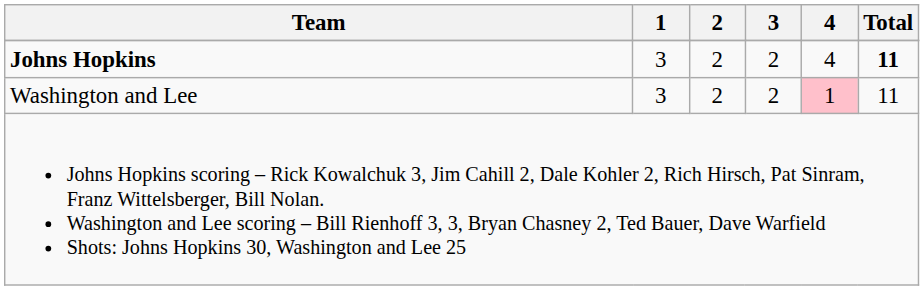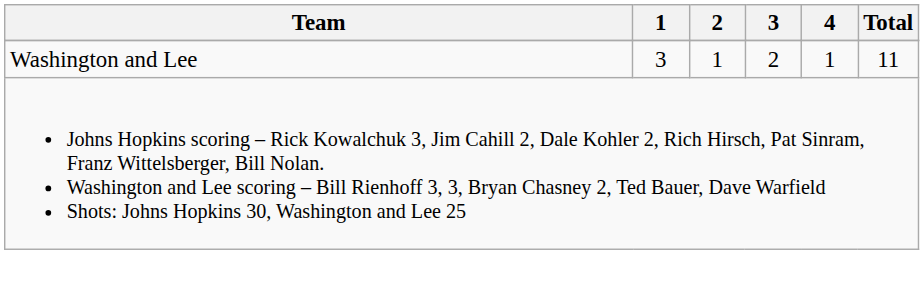 <table class="wikitable" style="text-align:center; max-width:40em">
 <tr>
 <th>Team</th>
 <th style="width:2em">1</th>
 <th style="width:2em">2</th>
 <th style="width:2em">3</th>
 <th style="width:2em">4</th>
 <th style="width:2em">Total</th>
 </tr>
 <tr>
 </tr>
 <tr>
-<td style="text-align:left"><strong>Johns Hopkins</strong></td>
-<td>3</td>
-<td>2</td>
-<td>2</td>
-<td>4</td>
-<td><strong>11</strong></td>
-</tr>
-<tr>
 <td style="text-align:left">Washington and Lee</td>
 <td>3</td>
+<td>1</td>
 <td>2</td>
-<td>2</td>
-<td style="background: pink;">1</td>
+<td>1</td>
 <td>11</td>
 </tr>
 <tr>
 <td colspan=6 style="text-align:left; font-size:88%;"><br><ul><li>Johns Hopkins scoring – Rick Kowalchuk 3, Jim Cahill 2, Dale Kohler 2, Rich Hirsch, Pat Sinram, Franz Wittelsberger, Bill Nolan.</li><li>Washington and Lee scoring – Bill Rienhoff 3,  3, Bryan Chasney 2, Ted Bauer, Dave Warfield</li><li>Shots: Johns Hopkins 30, Washington and Lee 25</li></ul></td>
 </tr>
 </table>
